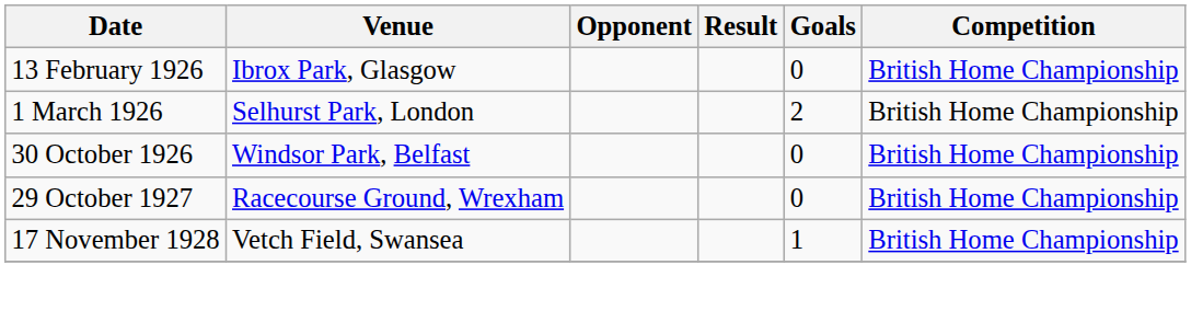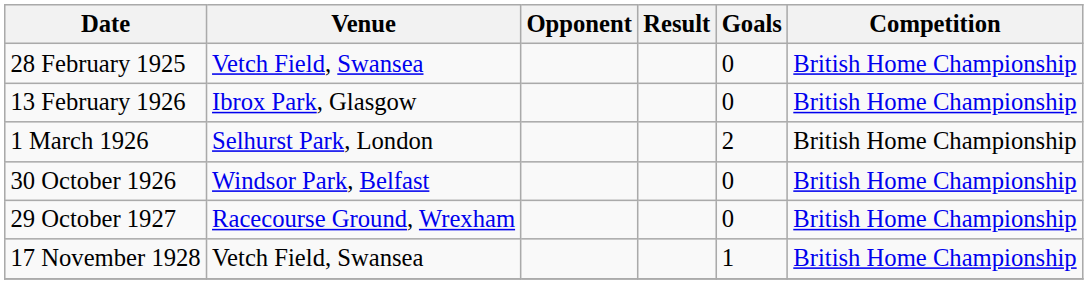 <table class="wikitable">
 <tr>
 <th>Date</th>
 <th>Venue</th>
 <th>Opponent</th>
 <th>Result</th>
 <th>Goals</th>
 <th>Competition</th>
+</tr>
+<tr>
+<td>28 February 1925</td>
+<td><a href='#'>Vetch Field</a>, <a href='#'>Swansea</a></td>
+<td></td>
+<td></td>
+<td>0</td>
+<td><a href='#'>British Home Championship</a></td>
 </tr>
 <tr>
 <td>13 February 1926</td>
 <td><a href='#'>Ibrox Park</a>, Glasgow</td>
 <td></td>
 <td></td>
 <td>0</td>
 <td><a href='#'>British Home Championship</a></td>
 </tr>
 <tr>
 <td>1 March 1926</td>
 <td><a href='#'>Selhurst Park</a>, London</td>
 <td></td>
 <td></td>
 <td>2</td>
 <td>British Home Championship</td>
 </tr>
 <tr>
 <td>30 October 1926</td>
 <td><a href='#'>Windsor Park</a>, <a href='#'>Belfast</a></td>
 <td></td>
 <td></td>
 <td>0</td>
 <td><a href='#'>British Home Championship</a></td>
 </tr>
 <tr>
 <td>29 October 1927</td>
 <td><a href='#'>Racecourse Ground</a>, <a href='#'>Wrexham</a></td>
 <td></td>
 <td></td>
 <td>0</td>
 <td><a href='#'>British Home Championship</a></td>
 </tr>
 <tr>
 <td>17 November 1928</td>
 <td>Vetch Field, Swansea</td>
 <td></td>
 <td></td>
 <td>1</td>
 <td><a href='#'>British Home Championship</a></td>
 </tr>
 <tr>
 </tr>
 </table>
